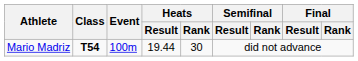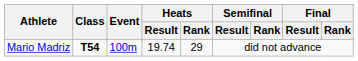 <table class=wikitable style="font-size:90%">
 <tr>
 <th rowspan="2">Athlete</th>
 <th rowspan="2">Class</th>
 <th rowspan="2">Event</th>
 <th colspan="2">Heats</th>
 <th colspan="2">Semifinal</th>
 <th colspan="2">Final</th>
 </tr>
 <tr>
 <th>Result</th>
 <th>Rank</th>
 <th>Result</th>
 <th>Rank</th>
 <th>Result</th>
 <th>Rank</th>
 </tr>
 <tr>
 <td><a href='#'>Mario Madriz</a></td>
 <td style="text-align:center;"><strong>T54</strong></td>
 <td><a href='#'>100m</a></td>
-<td style="text-align:center;">19.44</td>
-<td style="text-align:center;">30</td>
+<td style="text-align:center;">19.74</td>
+<td style="text-align:center;">29</td>
 <td style="text-align:center;" colspan="4">did not advance</td>
 </tr>
 </table>
